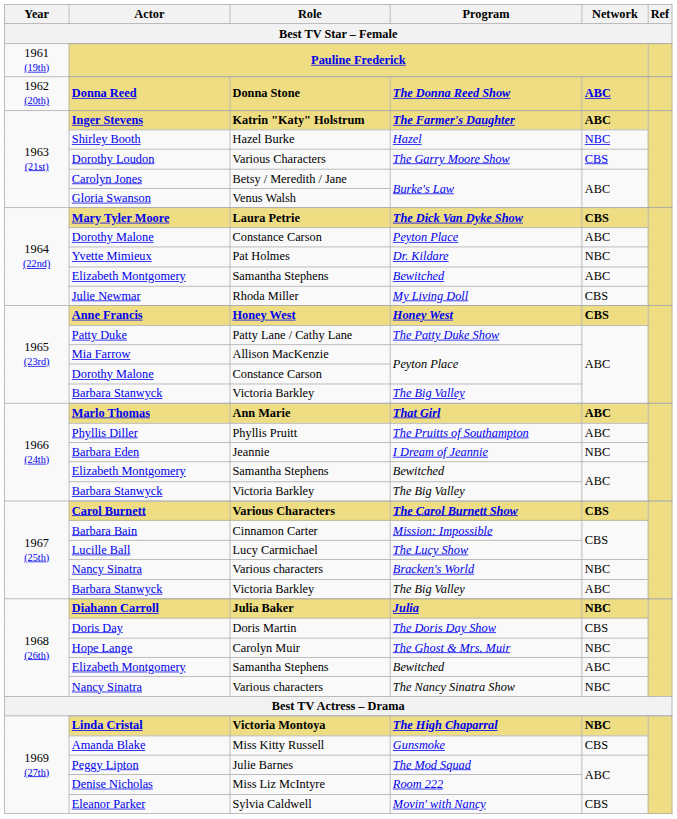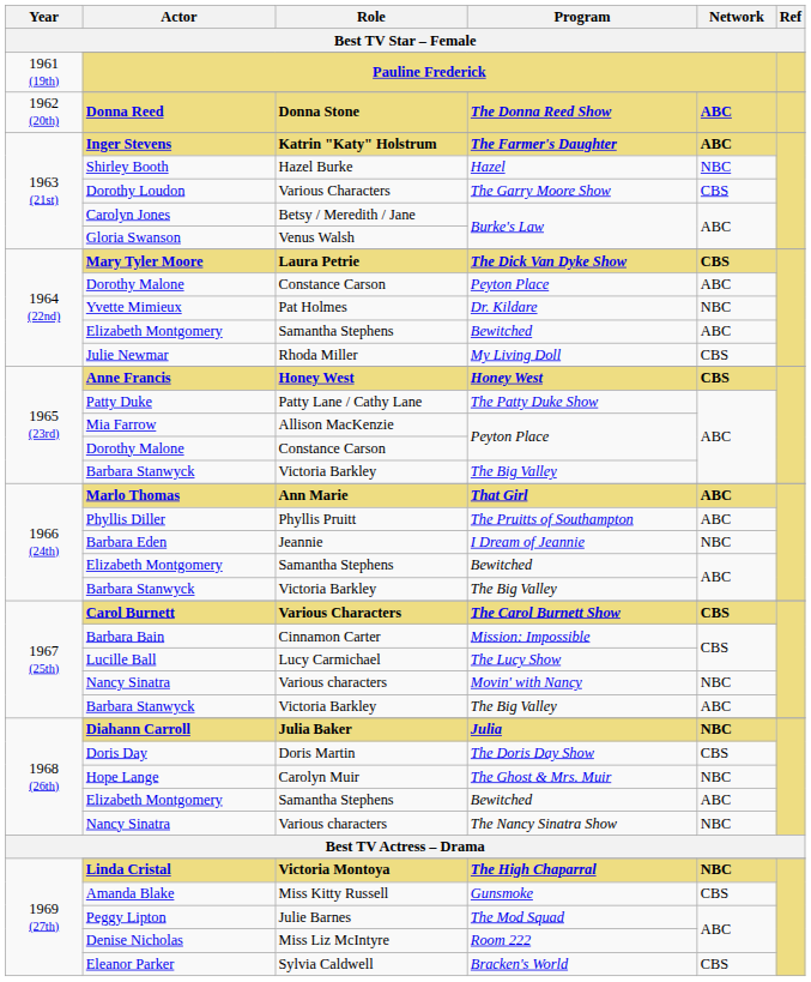 <table class="wikitable">
 <tr>
 <th style="width:10%;">Year</th>
 <th style="width:25%;">Actor</th>
 <th style="width:25%;">Role</th>
 <th style="width:30%;">Program</th>
 <th style="width:10%;">Network</th>
 <th style="width:5%;">Ref</th>
 </tr>
 <tr>
 <th colspan="6" style="text-align:center;">Best TV Star – Female</th>
 </tr>
 <tr>
 <td rowspan="2" style="text-align:center;">1961 <br><small><a href='#'>(19th)</a></small></td>
 </tr>
 <tr style="background:#EEDD82;">
 <td colspan="4" style="text-align:center;"><strong><a href='#'>Pauline Frederick</a> </strong></td>
 <td></td>
 </tr>
 <tr>
 <td rowspan="2" style="text-align:center;">1962 <br><small><a href='#'>(20th)</a></small></td>
 </tr>
 <tr style="background:#EEDD82;">
 <td><strong><a href='#'>Donna Reed</a> </strong></td>
 <td><strong>Donna Stone</strong></td>
 <td><strong><em><a href='#'>The Donna Reed Show</a></em></strong></td>
 <td><strong><a href='#'>ABC</a></strong></td>
 <td></td>
 </tr>
 <tr>
 <td rowspan="6" style="text-align:center;">1963 <br><small><a href='#'>(21st)</a></small></td>
 </tr>
 <tr style="background:#EEDD82;">
 <td><strong><a href='#'>Inger Stevens</a> </strong></td>
 <td><strong>Katrin "Katy" Holstrum</strong></td>
 <td><strong><em><a href='#'>The Farmer's Daughter</a></em></strong></td>
 <td><strong>ABC</strong></td>
 <td rowspan="5"></td>
 </tr>
 <tr>
 <td><a href='#'>Shirley Booth</a></td>
 <td>Hazel Burke</td>
 <td><em><a href='#'>Hazel</a></em></td>
 <td><a href='#'>NBC</a></td>
 </tr>
 <tr>
 <td><a href='#'>Dorothy Loudon</a></td>
 <td>Various Characters</td>
 <td><em><a href='#'>The Garry Moore Show</a></em></td>
 <td><a href='#'>CBS</a></td>
 </tr>
 <tr>
 <td><a href='#'>Carolyn Jones</a></td>
 <td>Betsy / Meredith / Jane</td>
 <td rowspan="2"><em><a href='#'>Burke's Law</a></em></td>
 <td rowspan="2">ABC</td>
 </tr>
 <tr>
 <td><a href='#'>Gloria Swanson</a></td>
 <td>Venus Walsh</td>
 </tr>
 <tr>
 <td rowspan="6" style="text-align:center;">1964 <br><small><a href='#'>(22nd)</a></small></td>
 </tr>
 <tr style="background:#EEDD82;">
 <td><strong><a href='#'>Mary Tyler Moore</a> </strong></td>
 <td><strong>Laura Petrie</strong></td>
 <td><strong><em><a href='#'>The Dick Van Dyke Show</a></em></strong></td>
 <td><strong>CBS</strong></td>
 <td rowspan="5"></td>
 </tr>
 <tr>
 <td><a href='#'>Dorothy Malone</a></td>
 <td>Constance Carson</td>
 <td><em><a href='#'>Peyton Place</a></em></td>
 <td>ABC</td>
 </tr>
 <tr>
 <td><a href='#'>Yvette Mimieux</a></td>
 <td>Pat Holmes</td>
 <td><em><a href='#'>Dr. Kildare</a></em></td>
 <td>NBC</td>
 </tr>
 <tr>
 <td><a href='#'>Elizabeth Montgomery</a></td>
 <td>Samantha Stephens</td>
 <td><em><a href='#'>Bewitched</a></em></td>
 <td>ABC</td>
 </tr>
 <tr>
 <td><a href='#'>Julie Newmar</a></td>
 <td>Rhoda Miller</td>
 <td><em><a href='#'>My Living Doll</a></em></td>
 <td>CBS</td>
 </tr>
 <tr>
 <td rowspan="6" style="text-align:center;">1965 <br><small><a href='#'>(23rd)</a></small></td>
 </tr>
 <tr style="background:#EEDD82;">
 <td><strong><a href='#'>Anne Francis</a> </strong></td>
 <td><strong><a href='#'>Honey West</a></strong></td>
 <td><strong><em><a href='#'>Honey West</a></em></strong></td>
 <td><strong>CBS</strong></td>
 <td rowspan="5"></td>
 </tr>
 <tr>
 <td><a href='#'>Patty Duke</a></td>
 <td>Patty Lane / Cathy Lane</td>
 <td><em><a href='#'>The Patty Duke Show</a></em></td>
 <td rowspan="4">ABC</td>
 </tr>
 <tr>
 <td><a href='#'>Mia Farrow</a></td>
 <td>Allison MacKenzie</td>
 <td rowspan="2"><em>Peyton Place</em></td>
 </tr>
 <tr>
 <td><a href='#'>Dorothy Malone</a></td>
 <td>Constance Carson</td>
 </tr>
 <tr>
 <td><a href='#'>Barbara Stanwyck</a></td>
 <td>Victoria Barkley</td>
 <td><em><a href='#'>The Big Valley</a></em></td>
 </tr>
 <tr>
 <td rowspan="6" style="text-align:center;">1966 <br><small><a href='#'>(24th)</a></small></td>
 </tr>
 <tr style="background:#EEDD82;">
 <td><strong><a href='#'>Marlo Thomas</a> </strong></td>
 <td><strong>Ann Marie</strong></td>
 <td><strong><em><a href='#'>That Girl</a></em></strong></td>
 <td><strong>ABC</strong></td>
 <td rowspan="5"></td>
 </tr>
 <tr>
 <td><a href='#'>Phyllis Diller</a></td>
 <td>Phyllis Pruitt</td>
 <td><em><a href='#'>The Pruitts of Southampton</a></em></td>
 <td>ABC</td>
 </tr>
 <tr>
 <td><a href='#'>Barbara Eden</a></td>
 <td>Jeannie</td>
 <td><em><a href='#'>I Dream of Jeannie</a></em></td>
 <td>NBC</td>
 </tr>
 <tr>
 <td><a href='#'>Elizabeth Montgomery</a></td>
 <td>Samantha Stephens</td>
 <td><em>Bewitched</em></td>
 <td rowspan="2">ABC</td>
 </tr>
 <tr>
 <td><a href='#'>Barbara Stanwyck</a></td>
 <td>Victoria Barkley</td>
 <td><em>The Big Valley</em></td>
 </tr>
 <tr>
 <td rowspan="6" style="text-align:center;">1967 <br><small><a href='#'>(25th)</a></small></td>
 </tr>
 <tr style="background:#EEDD82;">
 <td><strong><a href='#'>Carol Burnett</a> </strong></td>
 <td><strong>Various Characters</strong></td>
 <td><strong><em><a href='#'>The Carol Burnett Show</a></em></strong></td>
 <td><strong>CBS</strong></td>
 <td rowspan="5"></td>
 </tr>
 <tr>
 <td><a href='#'>Barbara Bain</a></td>
 <td>Cinnamon Carter</td>
 <td><em><a href='#'>Mission: Impossible</a></em></td>
 <td rowspan="2">CBS</td>
 </tr>
 <tr>
 <td><a href='#'>Lucille Ball</a></td>
 <td>Lucy Carmichael</td>
 <td><em><a href='#'>The Lucy Show</a></em></td>
 </tr>
 <tr>
 <td><a href='#'>Nancy Sinatra</a></td>
 <td>Various characters</td>
-<td><em><a href='#'>Bracken's World</a></em></td>
+<td><em><a href='#'>Movin' with Nancy</a></em></td>
 <td>NBC</td>
 </tr>
 <tr>
 <td><a href='#'>Barbara Stanwyck</a></td>
 <td>Victoria Barkley</td>
 <td><em>The Big Valley</em></td>
 <td>ABC</td>
 </tr>
 <tr>
 <td rowspan="6" style="text-align:center;">1968 <br><small><a href='#'>(26th)</a></small></td>
 </tr>
 <tr style="background:#EEDD82;">
 <td><strong><a href='#'>Diahann Carroll</a> </strong></td>
 <td><strong>Julia Baker</strong></td>
 <td><strong><em><a href='#'>Julia</a></em></strong></td>
 <td><strong>NBC</strong></td>
 <td rowspan="5"></td>
 </tr>
 <tr>
 <td><a href='#'>Doris Day</a></td>
 <td>Doris Martin</td>
 <td><em><a href='#'>The Doris Day Show</a></em></td>
 <td>CBS</td>
 </tr>
 <tr>
 <td><a href='#'>Hope Lange</a></td>
 <td>Carolyn Muir</td>
 <td><em><a href='#'>The Ghost & Mrs. Muir</a></em></td>
 <td>NBC</td>
 </tr>
 <tr>
 <td><a href='#'>Elizabeth Montgomery</a></td>
 <td>Samantha Stephens</td>
 <td><em>Bewitched</em></td>
 <td>ABC</td>
 </tr>
 <tr>
 <td><a href='#'>Nancy Sinatra</a></td>
 <td>Various characters</td>
 <td><em>The Nancy Sinatra Show</em></td>
 <td>NBC</td>
 </tr>
 <tr>
 <th colspan="6" style="text-align:center;"><strong>Best TV Actress – Drama</strong></th>
 </tr>
 <tr>
 <td rowspan="6" style="text-align:center;">1969 <br><small><a href='#'>(27th)</a></small></td>
 </tr>
 <tr style="background:#EEDD82;">
 <td><strong><a href='#'>Linda Cristal</a> </strong></td>
 <td><strong>Victoria Montoya</strong></td>
 <td><strong><em><a href='#'>The High Chaparral</a></em></strong></td>
 <td><strong>NBC</strong></td>
 <td rowspan="5"></td>
 </tr>
 <tr>
 <td><a href='#'>Amanda Blake</a></td>
 <td>Miss Kitty Russell</td>
 <td><em><a href='#'>Gunsmoke</a></em></td>
 <td>CBS</td>
 </tr>
 <tr>
 <td><a href='#'>Peggy Lipton</a></td>
 <td>Julie Barnes</td>
 <td><em><a href='#'>The Mod Squad</a></em></td>
 <td rowspan="2">ABC</td>
 </tr>
 <tr>
 <td><a href='#'>Denise Nicholas</a></td>
 <td>Miss Liz McIntyre</td>
 <td><em><a href='#'>Room 222</a></em></td>
 </tr>
 <tr>
 <td><a href='#'>Eleanor Parker</a></td>
 <td>Sylvia Caldwell</td>
-<td><em><a href='#'>Movin' with Nancy</a></em></td>
+<td><em><a href='#'>Bracken's World</a></em></td>
 <td>CBS</td>
 </tr>
 </table>
